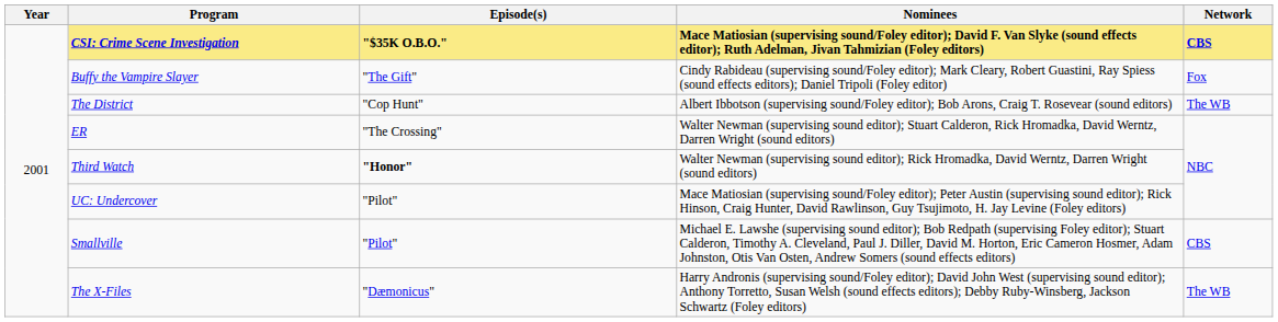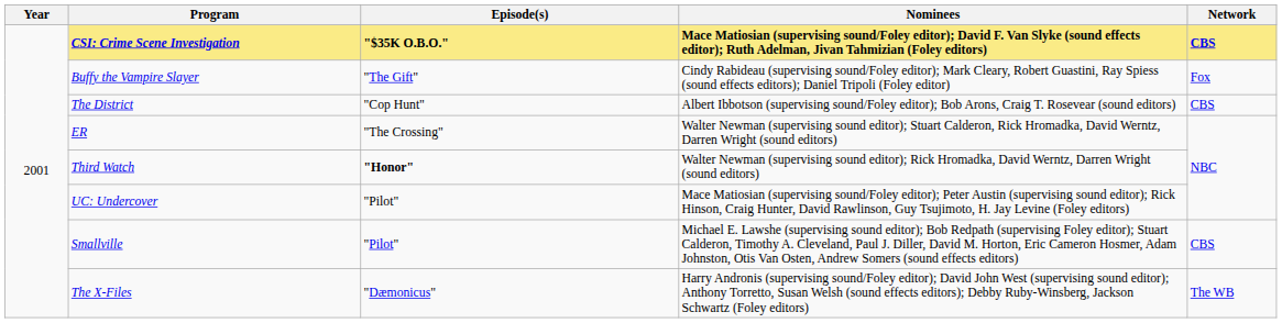 <table class="wikitable" style="width:100%">
 <tr bgcolor="#bebebe">
 <th width="5%">Year</th>
 <th width="23%">Program</th>
 <th width="25%">Episode(s)</th>
 <th width="40%">Nominees</th>
 <th width="7%">Network</th>
 </tr>
 <tr>
 <td rowspan=8 style="text-align:center">2001<br></td>
 <td style="background:#FAEB86;"><strong><em><a href='#'>CSI: Crime Scene Investigation</a></em></strong></td>
 <td style="background:#FAEB86;"><strong>"$35K O.B.O." </strong></td>
 <td style="background:#FAEB86;"><strong>Mace Matiosian (supervising sound/Foley editor); David F. Van Slyke (sound effects editor); Ruth Adelman, Jivan Tahmizian (Foley editors)</strong></td>
 <td style="background:#FAEB86;"><strong><a href='#'>CBS</a></strong></td>
 </tr>
 <tr>
 <td><em><a href='#'>Buffy the Vampire Slayer</a></em></td>
 <td>"<a href='#'>The Gift</a>"</td>
 <td>Cindy Rabideau (supervising sound/Foley editor); Mark Cleary, Robert Guastini, Ray Spiess (sound effects editors); Daniel Tripoli (Foley editor)</td>
 <td><a href='#'>Fox</a></td>
 </tr>
 <tr>
 <td><em><a href='#'>The District</a></em></td>
 <td>"Cop Hunt"</td>
 <td>Albert Ibbotson (supervising sound/Foley editor); Bob Arons, Craig T. Rosevear (sound editors)</td>
-<td><a href='#'>The WB</a></td>
+<td><a href='#'>CBS</a></td>
 </tr>
 <tr>
 <td><em><a href='#'>ER</a></em></td>
 <td>"The Crossing"</td>
 <td>Walter Newman (supervising sound editor); Stuart Calderon, Rick Hromadka, David Werntz, Darren Wright (sound editors)</td>
 <td rowspan="3"><a href='#'>NBC</a></td>
 </tr>
 <tr>
 <td><em><a href='#'>Third Watch</a></em></td>
 <td><strong>"Honor"</strong></td>
 <td>Walter Newman (supervising sound editor); Rick Hromadka, David Werntz, Darren Wright (sound editors)</td>
 </tr>
 <tr>
 <td><em><a href='#'>UC: Undercover</a></em></td>
 <td>"Pilot"</td>
 <td>Mace Matiosian (supervising sound/Foley editor); Peter Austin (supervising sound editor); Rick Hinson, Craig Hunter, David Rawlinson, Guy Tsujimoto, H. Jay Levine (Foley editors)</td>
 </tr>
 <tr>
 <td><em><a href='#'>Smallville</a></em></td>
 <td>"<a href='#'>Pilot</a>"</td>
 <td>Michael E. Lawshe (supervising sound editor); Bob Redpath (supervising Foley editor); Stuart Calderon, Timothy A. Cleveland, Paul J. Diller, David M. Horton, Eric Cameron Hosmer, Adam Johnston, Otis Van Osten, Andrew Somers (sound effects editors)</td>
 <td><a href='#'>CBS</a></td>
 </tr>
 <tr>
 <td><em><a href='#'>The X-Files</a></em></td>
 <td>"<a href='#'>Dæmonicus</a>"</td>
 <td>Harry Andronis (supervising sound/Foley editor); David John West (supervising sound editor); Anthony Torretto, Susan Welsh (sound effects editors); Debby Ruby-Winsberg, Jackson Schwartz (Foley editors)</td>
 <td><a href='#'>The WB</a></td>
 </tr>
 </table>
